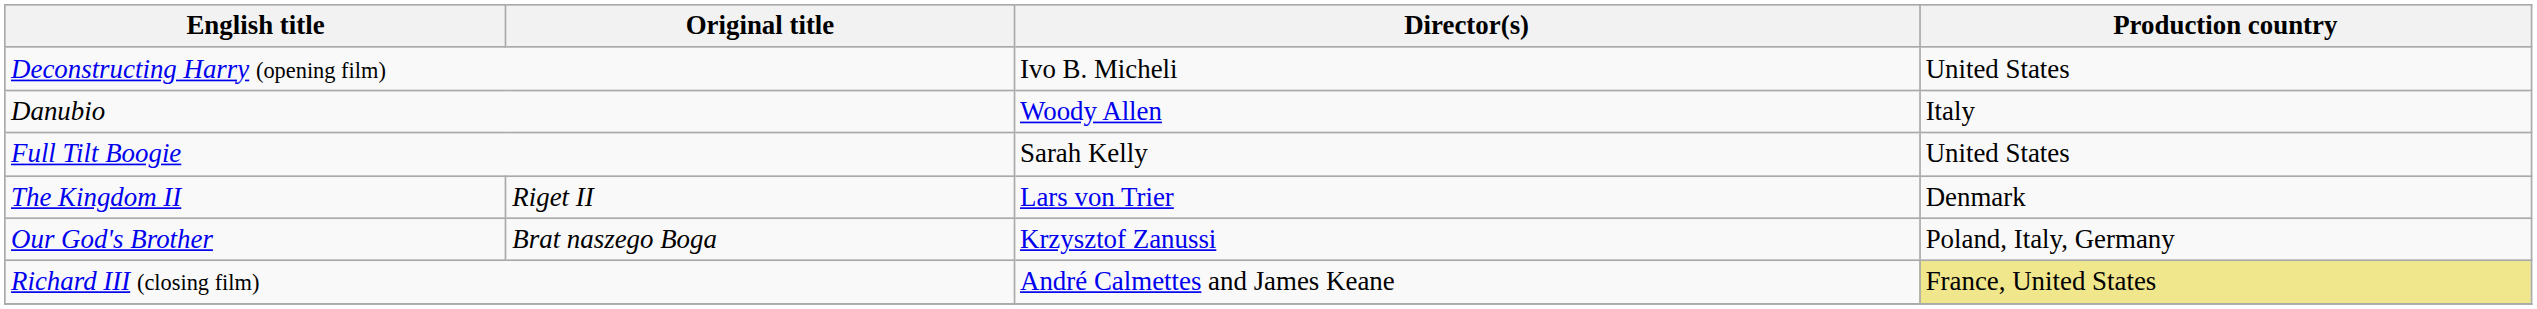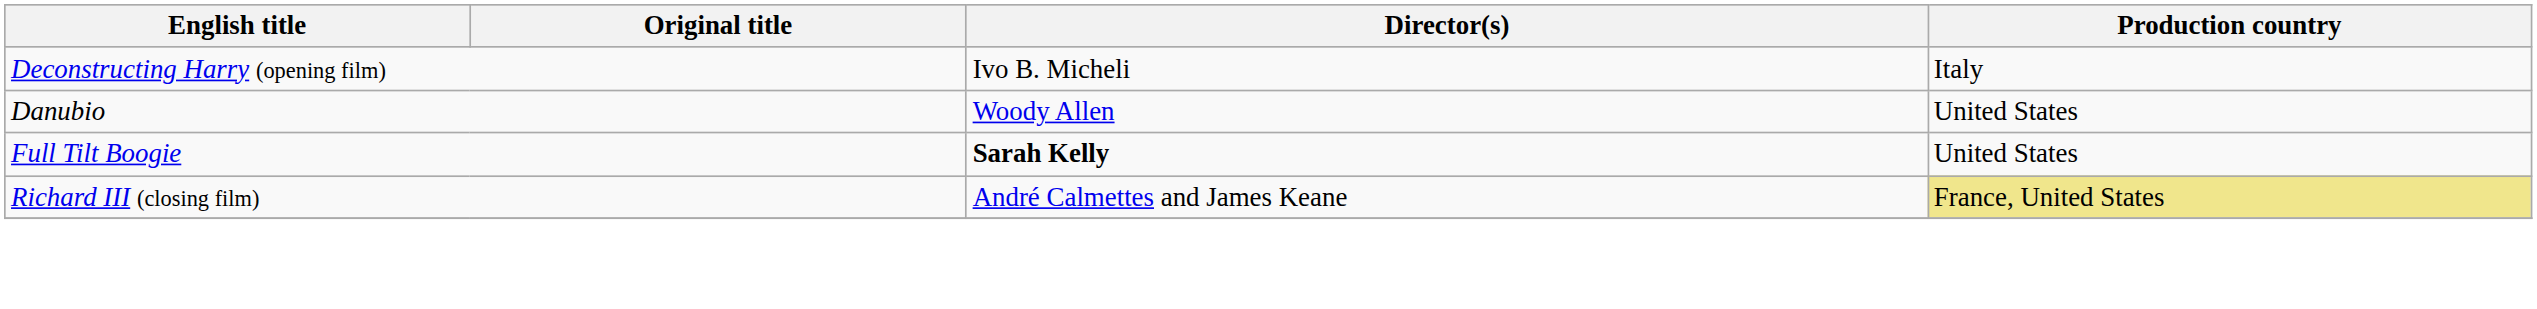 <table class="wikitable" width="95%">
 <tr>
 <th>English title</th>
 <th>Original title</th>
 <th>Director(s)</th>
 <th>Production country</th>
 </tr>
 <tr>
 <td colspan="2"><em><a href='#'>Deconstructing Harry</a></em> <small>(opening film)</small></td>
 <td>Ivo B. Micheli</td>
-<td>United States</td>
+<td>Italy</td>
 </tr>
 <tr>
 <td colspan="2"><em>Danubio</em></td>
 <td><a href='#'>Woody Allen</a></td>
-<td>Italy</td>
+<td>United States</td>
 </tr>
 <tr>
 <td colspan="2"><em><a href='#'>Full Tilt Boogie</a></em></td>
-<td>Sarah Kelly</td>
+<td><strong>Sarah Kelly</strong></td>
 <td>United States</td>
-</tr>
-<tr>
-<td><em><a href='#'>The Kingdom II</a></em></td>
-<td><em>Riget II</em></td>
-<td><a href='#'>Lars von Trier</a></td>
-<td>Denmark</td>
-</tr>
-<tr>
-<td><em><a href='#'>Our God's Brother</a></em></td>
-<td><em>Brat naszego Boga</em></td>
-<td><a href='#'>Krzysztof Zanussi</a></td>
-<td>Poland, Italy, Germany</td>
 </tr>
 <tr>
 <td colspan="2"><em><a href='#'>Richard III</a></em> <small>(closing film)</small></td>
 <td><a href='#'>André Calmettes</a> and James Keane</td>
 <td style="background: khaki;">France, United States</td>
 </tr>
 <tr>
 </tr>
 </table>
